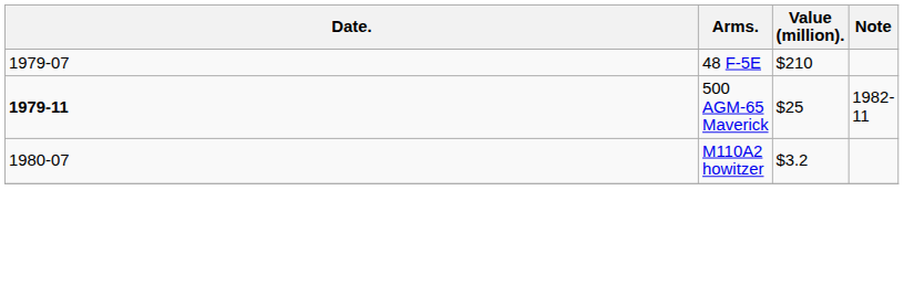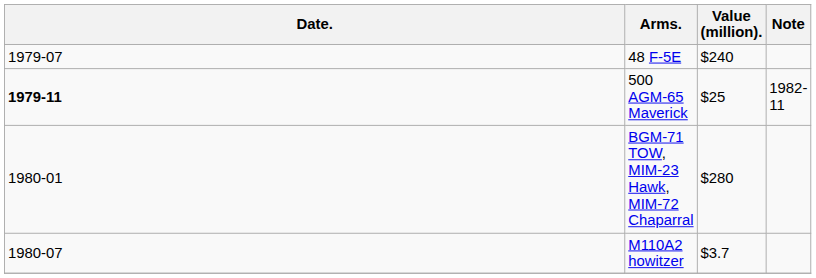 <table class="wikitable mw-collapsible">
 <tr>
 <th scope="col" style="width: 323442%;">Date.</th>
 <th scope="col" style="width: 30%;">Arms.</th>
 <th scope="col" style="width: 2000000000%;">Value (million).</th>
 <th scope="col" style="width: 1%;">Note</th>
 </tr>
 <tr>
 <td>1979-07</td>
 <td>48 <a href='#'>F-5E</a></td>
-<td>$210</td>
+<td>$240</td>
 <td></td>
 </tr>
 <tr>
 <td><strong>1979-11</strong></td>
 <td>500 <a href='#'>AGM-65 Maverick</a></td>
 <td>$25</td>
 <td>1982-11</td>
 </tr>
 <tr>
+<td>1980-01</td>
+<td><a href='#'>BGM-71 TOW</a>, <a href='#'>MIM-23 Hawk</a>, <a href='#'>MIM-72 Chaparral</a></td>
+<td>$280</td>
+<td></td>
+</tr>
+<tr>
 <td>1980-07</td>
 <td><a href='#'>M110A2 howitzer</a></td>
-<td>$3.2</td>
+<td>$3.7</td>
 <td></td>
 </tr>
 <tr>
 </tr>
 </table>
